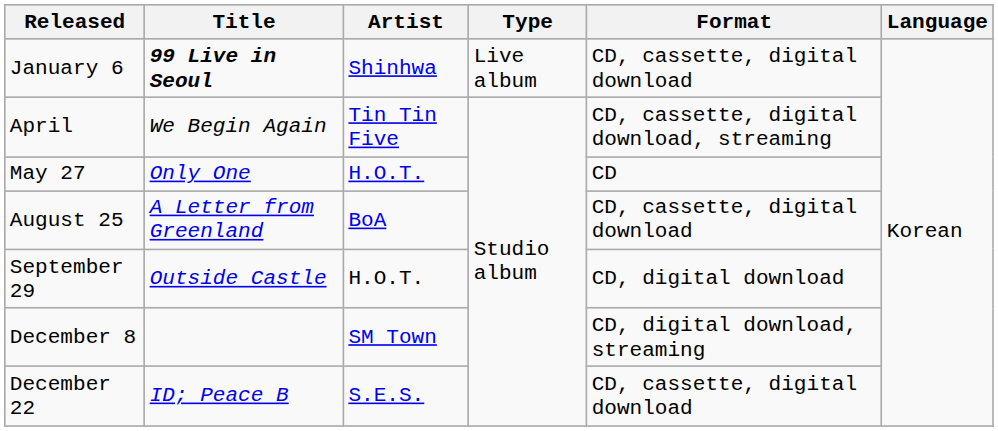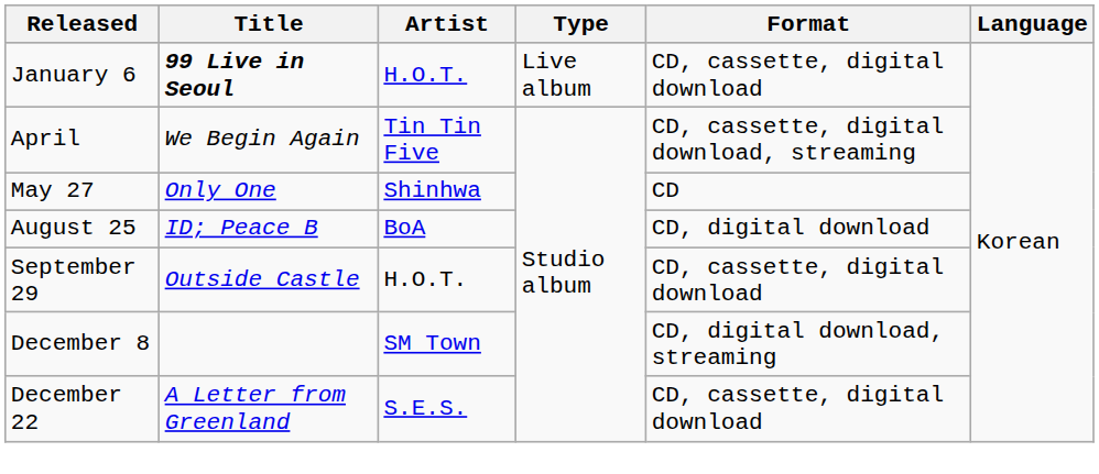 <table class="wikitable sortable">
 <tr>
 <th scope="col">Released</th>
 <th scope="col">Title</th>
 <th scope="col">Artist</th>
 <th scope="col">Type</th>
 <th scope="col">Format</th>
 <th scope="col">Language</th>
 </tr>
 <tr>
 <td>January 6</td>
 <td><strong><em>99 Live in Seoul</em></strong></td>
-<td><a href='#'>Shinhwa</a></td>
+<td><a href='#'>H.O.T.</a></td>
 <td>Live album</td>
 <td>CD, cassette, digital download</td>
 <td rowspan="7">Korean</td>
 </tr>
 <tr>
 <td>April</td>
 <td><em>We Begin Again</em></td>
 <td><a href='#'>Tin Tin Five</a></td>
 <td rowspan="6">Studio album</td>
 <td>CD, cassette, digital download, streaming</td>
 </tr>
 <tr>
 <td>May 27</td>
 <td><em><a href='#'>Only One</a></em></td>
-<td><a href='#'>H.O.T.</a></td>
+<td><a href='#'>Shinhwa</a></td>
 <td>CD</td>
 </tr>
 <tr>
 <td>August 25</td>
-<td><em><a href='#'>A Letter from Greenland</a></em></td>
+<td><em><a href='#'>ID; Peace B</a></em></td>
 <td><a href='#'>BoA</a></td>
-<td>CD, cassette, digital download</td>
+<td>CD, digital download</td>
 </tr>
 <tr>
 <td>September 29</td>
 <td><em><a href='#'>Outside Castle</a></em></td>
 <td>H.O.T.</td>
-<td>CD, digital download</td>
+<td>CD, cassette, digital download</td>
 </tr>
 <tr>
 <td>December 8</td>
 <td><em></em></td>
 <td><a href='#'>SM Town</a></td>
 <td>CD, digital download, streaming</td>
 </tr>
 <tr>
 <td>December 22</td>
-<td><em><a href='#'>ID; Peace B</a></em></td>
+<td><em><a href='#'>A Letter from Greenland</a></em></td>
 <td><a href='#'>S.E.S.</a></td>
 <td>CD, cassette, digital download</td>
 </tr>
 </table>
